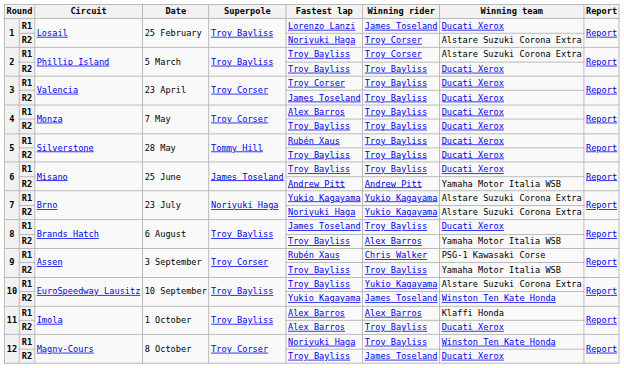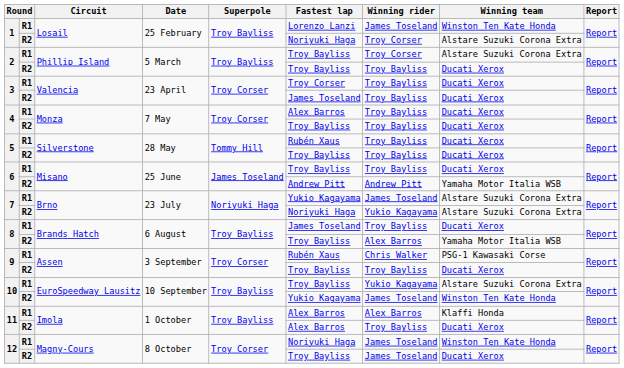 <table class="wikitable" style="font-size: 85%">
 <tr>
 <th colspan=2>Round</th>
 <th>Circuit</th>
 <th>Date</th>
 <th>Superpole</th>
 <th>Fastest lap</th>
 <th>Winning rider</th>
 <th>Winning team</th>
 <th>Report</th>
 </tr>
 <tr>
 <th rowspan=2>1</th>
 <th>R1</th>
 <td rowspan=2> <a href='#'>Losail</a></td>
 <td rowspan=2>25 February</td>
 <td rowspan=2> <a href='#'>Troy Bayliss</a></td>
 <td> <a href='#'>Lorenzo Lanzi</a></td>
 <td> <a href='#'>James Toseland</a></td>
-<td><a href='#'>Ducati Xerox</a></td>
+<td><a href='#'>Winston Ten Kate Honda</a></td>
 <td rowspan=2><a href='#'>Report</a></td>
 </tr>
 <tr>
 <th>R2</th>
 <td> <a href='#'>Noriyuki Haga</a></td>
 <td> <a href='#'>Troy Corser</a></td>
 <td>Alstare Suzuki Corona Extra</td>
 </tr>
 <tr>
 <th rowspan=2>2</th>
 <th>R1</th>
 <td rowspan=2> <a href='#'>Phillip Island</a></td>
 <td rowspan=2>5 March</td>
 <td rowspan=2> <a href='#'>Troy Bayliss</a></td>
 <td> <a href='#'>Troy Bayliss</a></td>
 <td> <a href='#'>Troy Corser</a></td>
 <td>Alstare Suzuki Corona Extra</td>
 <td rowspan=2><a href='#'>Report</a></td>
 </tr>
 <tr>
 <th>R2</th>
 <td> <a href='#'>Troy Bayliss</a></td>
 <td> <a href='#'>Troy Bayliss</a></td>
 <td><a href='#'>Ducati Xerox</a></td>
 </tr>
 <tr>
 <th rowspan=2>3</th>
 <th>R1</th>
 <td rowspan=2> <a href='#'>Valencia</a></td>
 <td rowspan=2>23 April</td>
 <td rowspan=2> <a href='#'>Troy Corser</a></td>
 <td> <a href='#'>Troy Corser</a></td>
 <td> <a href='#'>Troy Bayliss</a></td>
 <td><a href='#'>Ducati Xerox</a></td>
 <td rowspan=2><a href='#'>Report</a></td>
 </tr>
 <tr>
 <th>R2</th>
 <td> <a href='#'>James Toseland</a></td>
 <td> <a href='#'>Troy Bayliss</a></td>
 <td><a href='#'>Ducati Xerox</a></td>
 </tr>
 <tr>
 <th rowspan=2>4</th>
 <th>R1</th>
 <td rowspan=2> <a href='#'>Monza</a></td>
 <td rowspan=2>7 May</td>
 <td rowspan=2> <a href='#'>Troy Corser</a></td>
 <td> <a href='#'>Alex Barros</a></td>
 <td> <a href='#'>Troy Bayliss</a></td>
 <td><a href='#'>Ducati Xerox</a></td>
 <td rowspan=2><a href='#'>Report</a></td>
 </tr>
 <tr>
 <th>R2</th>
 <td> <a href='#'>Troy Bayliss</a></td>
 <td> <a href='#'>Troy Bayliss</a></td>
 <td><a href='#'>Ducati Xerox</a></td>
 </tr>
 <tr>
 <th rowspan=2>5</th>
 <th>R1</th>
 <td rowspan=2> <a href='#'>Silverstone</a></td>
 <td rowspan=2>28 May</td>
 <td rowspan=2> <a href='#'>Tommy Hill</a></td>
 <td> <a href='#'>Rubén Xaus</a></td>
 <td> <a href='#'>Troy Bayliss</a></td>
 <td><a href='#'>Ducati Xerox</a></td>
 <td rowspan=2><a href='#'>Report</a></td>
 </tr>
 <tr>
 <th>R2</th>
 <td> <a href='#'>Troy Bayliss</a></td>
 <td> <a href='#'>Troy Bayliss</a></td>
 <td><a href='#'>Ducati Xerox</a></td>
 </tr>
 <tr>
 <th rowspan=2>6</th>
 <th>R1</th>
 <td rowspan=2> <a href='#'>Misano</a></td>
 <td rowspan=2>25 June</td>
 <td rowspan=2> <a href='#'>James Toseland</a></td>
 <td> <a href='#'>Troy Bayliss</a></td>
 <td> <a href='#'>Troy Bayliss</a></td>
 <td><a href='#'>Ducati Xerox</a></td>
 <td rowspan=2><a href='#'>Report</a></td>
 </tr>
 <tr>
 <th>R2</th>
 <td> <a href='#'>Andrew Pitt</a></td>
 <td> <a href='#'>Andrew Pitt</a></td>
 <td>Yamaha Motor Italia WSB</td>
 </tr>
 <tr>
 <th rowspan=2>7</th>
 <th>R1</th>
 <td rowspan=2> <a href='#'>Brno</a></td>
 <td rowspan=2>23 July</td>
 <td rowspan=2> <a href='#'>Noriyuki Haga</a></td>
 <td> <a href='#'>Yukio Kagayama</a></td>
-<td> <a href='#'>Yukio Kagayama</a></td>
+<td> <a href='#'>James Toseland</a></td>
 <td>Alstare Suzuki Corona Extra</td>
 <td rowspan=2><a href='#'>Report</a></td>
 </tr>
 <tr>
 <th>R2</th>
 <td> <a href='#'>Noriyuki Haga</a></td>
 <td> <a href='#'>Yukio Kagayama</a></td>
 <td>Alstare Suzuki Corona Extra</td>
 </tr>
 <tr>
 <th rowspan=2>8</th>
 <th>R1</th>
 <td rowspan=2> <a href='#'>Brands Hatch</a></td>
 <td rowspan=2>6 August</td>
 <td rowspan=2> <a href='#'>Troy Bayliss</a></td>
 <td> <a href='#'>James Toseland</a></td>
 <td> <a href='#'>Troy Bayliss</a></td>
 <td><a href='#'>Ducati Xerox</a></td>
 <td rowspan=2><a href='#'>Report</a></td>
 </tr>
 <tr>
 <th>R2</th>
 <td> <a href='#'>Troy Bayliss</a></td>
 <td> <a href='#'>Alex Barros</a></td>
 <td>Yamaha Motor Italia WSB</td>
 </tr>
 <tr>
 <th rowspan=2>9</th>
 <th>R1</th>
 <td rowspan=2> <a href='#'>Assen</a></td>
 <td rowspan=2>3 September</td>
 <td rowspan=2> <a href='#'>Troy Corser</a></td>
 <td> <a href='#'>Rubén Xaus</a></td>
 <td> <a href='#'>Chris Walker</a></td>
 <td>PSG-1 Kawasaki Corse</td>
 <td rowspan=2><a href='#'>Report</a></td>
 </tr>
 <tr>
 <th>R2</th>
 <td> <a href='#'>Troy Bayliss</a></td>
 <td> <a href='#'>Troy Bayliss</a></td>
-<td>Yamaha Motor Italia WSB</td>
+<td><a href='#'>Ducati Xerox</a></td>
 </tr>
 <tr>
 <th rowspan=2>10</th>
 <th>R1</th>
 <td rowspan=2> <a href='#'>EuroSpeedway Lausitz</a></td>
 <td rowspan=2>10 September</td>
 <td rowspan=2> <a href='#'>Troy Bayliss</a></td>
 <td> <a href='#'>Troy Bayliss</a></td>
 <td> <a href='#'>Yukio Kagayama</a></td>
 <td>Alstare Suzuki Corona Extra</td>
 <td rowspan=2><a href='#'>Report</a></td>
 </tr>
 <tr>
 <th>R2</th>
 <td> <a href='#'>Yukio Kagayama</a></td>
 <td> <a href='#'>James Toseland</a></td>
 <td><a href='#'>Winston Ten Kate Honda</a></td>
 </tr>
 <tr>
 <th rowspan=2>11</th>
 <th>R1</th>
 <td rowspan=2> <a href='#'>Imola</a></td>
 <td rowspan=2>1 October</td>
 <td rowspan=2> <a href='#'>Troy Bayliss</a></td>
 <td> <a href='#'>Alex Barros</a></td>
 <td> <a href='#'>Alex Barros</a></td>
 <td>Klaffi Honda</td>
 <td rowspan=2><a href='#'>Report</a></td>
 </tr>
 <tr>
 <th>R2</th>
 <td> <a href='#'>Alex Barros</a></td>
 <td> <a href='#'>Troy Bayliss</a></td>
 <td><a href='#'>Ducati Xerox</a></td>
 </tr>
 <tr>
 <th rowspan=2>12</th>
 <th>R1</th>
 <td rowspan=2> <a href='#'>Magny-Cours</a></td>
 <td rowspan=2>8 October</td>
 <td rowspan=2> <a href='#'>Troy Corser</a></td>
 <td> <a href='#'>Noriyuki Haga</a></td>
-<td> <a href='#'>Troy Bayliss</a></td>
+<td> <a href='#'>James Toseland</a></td>
 <td><a href='#'>Winston Ten Kate Honda</a></td>
 <td rowspan=2><a href='#'>Report</a></td>
 </tr>
 <tr>
 <th>R2</th>
 <td> <a href='#'>Troy Bayliss</a></td>
 <td> <a href='#'>James Toseland</a></td>
 <td><a href='#'>Ducati Xerox</a></td>
 </tr>
 </table>
